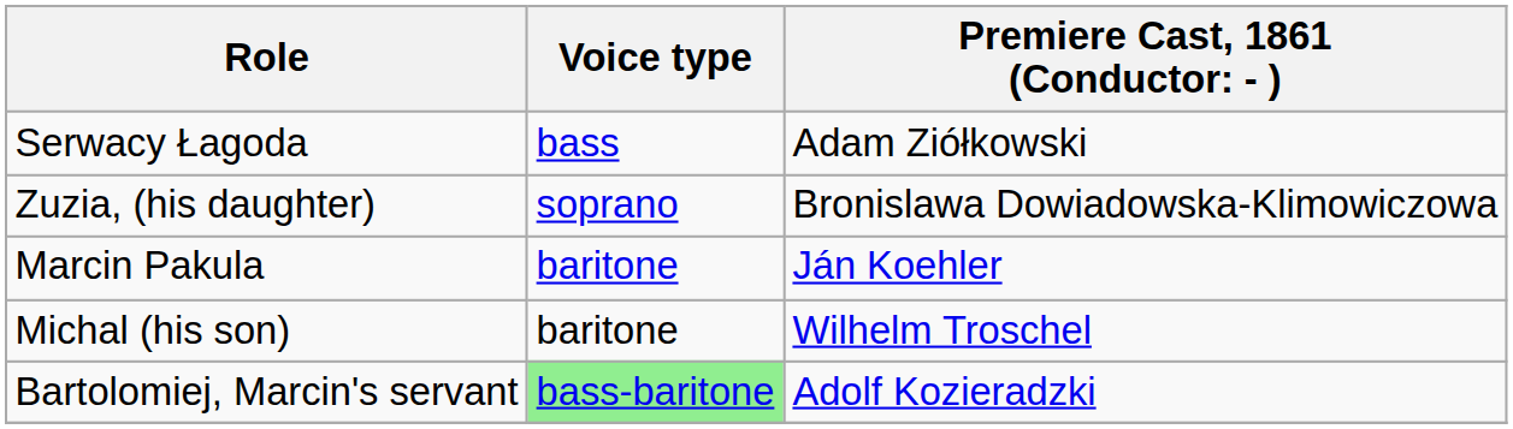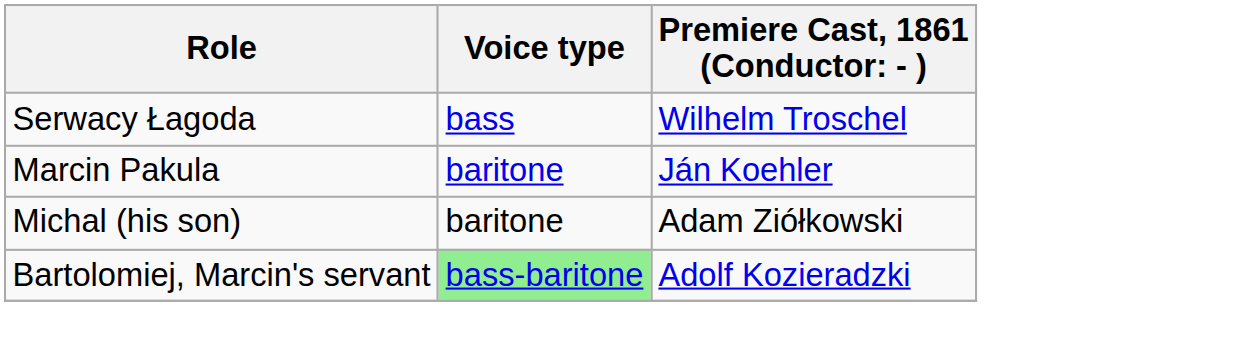 <table class="wikitable">
 <tr>
 <th>Role</th>
 <th>Voice type</th>
 <th>Premiere Cast, 1861<br>(Conductor: - )</th>
 </tr>
 <tr>
 <td>Serwacy Łagoda</td>
 <td><a href='#'>bass</a></td>
-<td>Adam Ziółkowski</td>
-</tr>
-<tr>
-<td>Zuzia, (his daughter)</td>
-<td><a href='#'>soprano</a></td>
-<td>Bronislawa Dowiadowska-Klimowiczowa</td>
+<td><a href='#'>Wilhelm Troschel</a></td>
 </tr>
 <tr>
 <td>Marcin Pakula</td>
 <td><a href='#'>baritone</a></td>
 <td><a href='#'>Ján Koehler</a></td>
 </tr>
 <tr>
 <td>Michal (his son)</td>
 <td>baritone</td>
-<td><a href='#'>Wilhelm Troschel</a></td>
+<td>Adam Ziółkowski</td>
 </tr>
 <tr>
 <td>Bartolomiej, Marcin's servant</td>
 <td style="background: lightgreen;"><a href='#'>bass-baritone</a></td>
 <td><a href='#'>Adolf Kozieradzki</a></td>
 </tr>
 <tr>
 </tr>
 </table>
